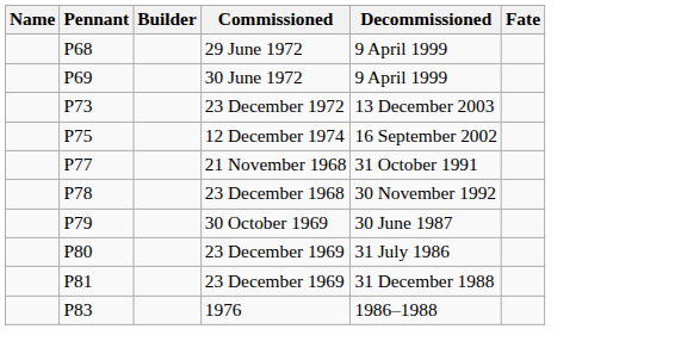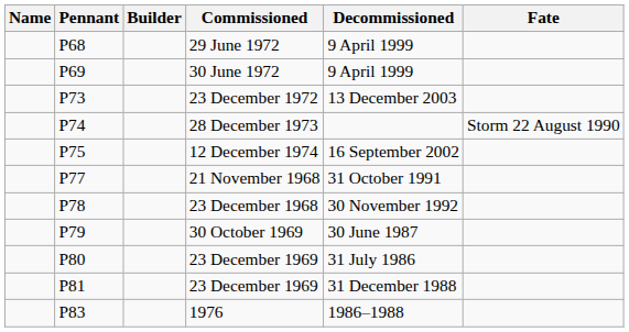 <table class="sortable wikitable">
 <tr>
 <th>Name</th>
 <th>Pennant</th>
 <th>Builder</th>
 <th>Commissioned</th>
 <th>Decommissioned</th>
 <th>Fate</th>
 </tr>
 <tr>
 <td></td>
 <td>P68</td>
 <td></td>
 <td>29 June 1972</td>
 <td>9 April 1999</td>
 <td></td>
 </tr>
 <tr>
 <td></td>
 <td>P69</td>
 <td></td>
 <td>30 June 1972</td>
 <td>9 April 1999</td>
 <td></td>
 </tr>
 <tr>
 <td></td>
 <td>P73</td>
 <td></td>
 <td>23 December 1972</td>
 <td>13 December 2003</td>
 <td></td>
+</tr>
+<tr>
+<td></td>
+<td>P74</td>
+<td></td>
+<td>28 December 1973</td>
+<td></td>
+<td>Storm 22 August 1990</td>
 </tr>
 <tr>
 <td></td>
 <td>P75</td>
 <td></td>
 <td>12 December 1974</td>
 <td>16 September 2002</td>
 <td></td>
 </tr>
 <tr>
 <td></td>
 <td>P77</td>
 <td></td>
 <td>21 November 1968</td>
 <td>31 October 1991</td>
 <td></td>
 </tr>
 <tr>
 <td></td>
 <td>P78</td>
 <td></td>
 <td>23 December 1968</td>
 <td>30 November 1992</td>
 <td></td>
 </tr>
 <tr>
 <td></td>
 <td>P79</td>
 <td></td>
 <td>30 October 1969</td>
 <td>30 June 1987</td>
 <td></td>
 </tr>
 <tr>
 <td></td>
 <td>P80</td>
 <td></td>
 <td>23 December 1969</td>
 <td>31 July 1986</td>
 <td></td>
 </tr>
 <tr>
 <td></td>
 <td>P81</td>
 <td></td>
 <td>23 December 1969</td>
 <td>31 December 1988</td>
 <td></td>
 </tr>
 <tr>
 <td></td>
 <td>P83</td>
 <td></td>
 <td>1976</td>
 <td>1986–1988</td>
 <td></td>
 </tr>
 </table>
